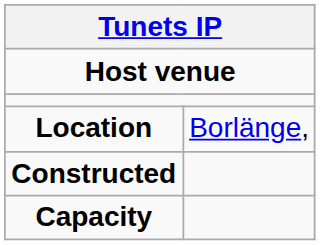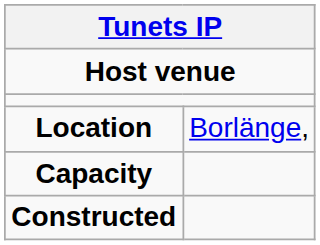 <table class="wikitable" style="float:left; margin-right:1em; text-align:center">
 <tr>
 <th colspan=2><a href='#'>Tunets IP</a></th>
 </tr>
 <tr>
 <td colspan=2><strong>Host venue</strong></td>
 </tr>
 <tr>
 <td colspan=2></td>
 </tr>
 <tr>
 <td><strong>Location</strong></td>
 <td><a href='#'>Borlänge</a>, </td>
 </tr>
 <tr>
+<td><strong>Capacity</strong></td>
+<td></td>
+</tr>
+<tr>
 <td><strong>Constructed</strong></td>
 <td></td>
 </tr>
-<tr>
-<td><strong>Capacity</strong></td>
-<td></td>
-</tr>
 </table>
